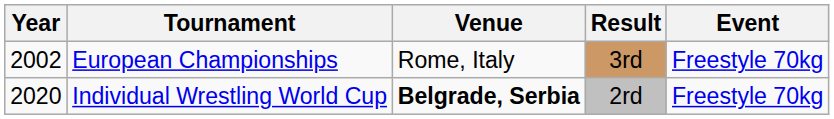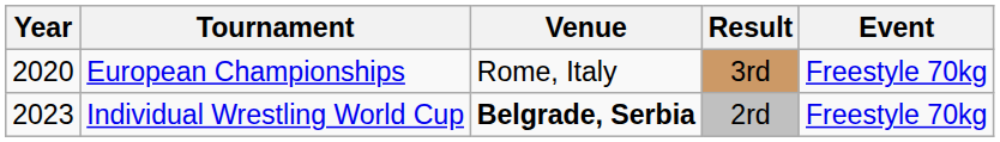 <table class="wikitable" style="font-size:95%;">
 <tr>
 <th>Year</th>
 <th>Tournament</th>
 <th>Venue</th>
 <th>Result</th>
 <th>Event</th>
 </tr>
 <tr>
-<td>2002</td>
+<td>2020</td>
 <td><a href='#'>European Championships</a></td>
 <td>Rome, Italy</td>
 <td align="center" bgcolor="cc9966">3rd</td>
 <td><a href='#'>Freestyle 70kg</a></td>
 </tr>
 <tr>
-<td>2020</td>
+<td>2023</td>
 <td><a href='#'>Individual Wrestling World Cup</a></td>
 <td><strong>Belgrade, Serbia</strong></td>
 <td align="center" bgcolor="silver">2rd</td>
 <td><a href='#'>Freestyle 70kg</a></td>
 </tr>
 </table>
